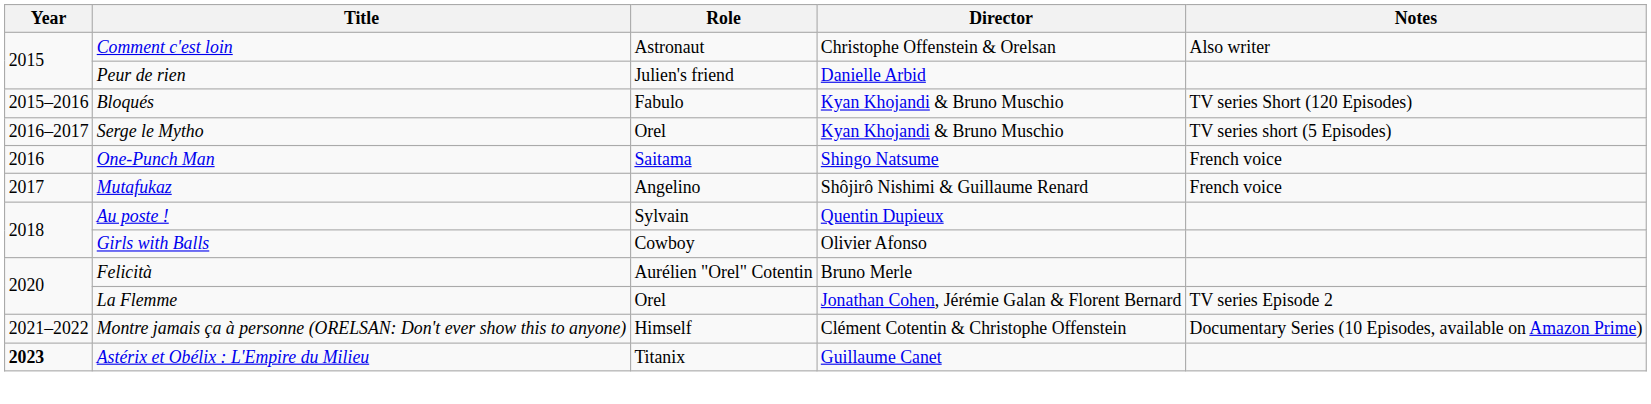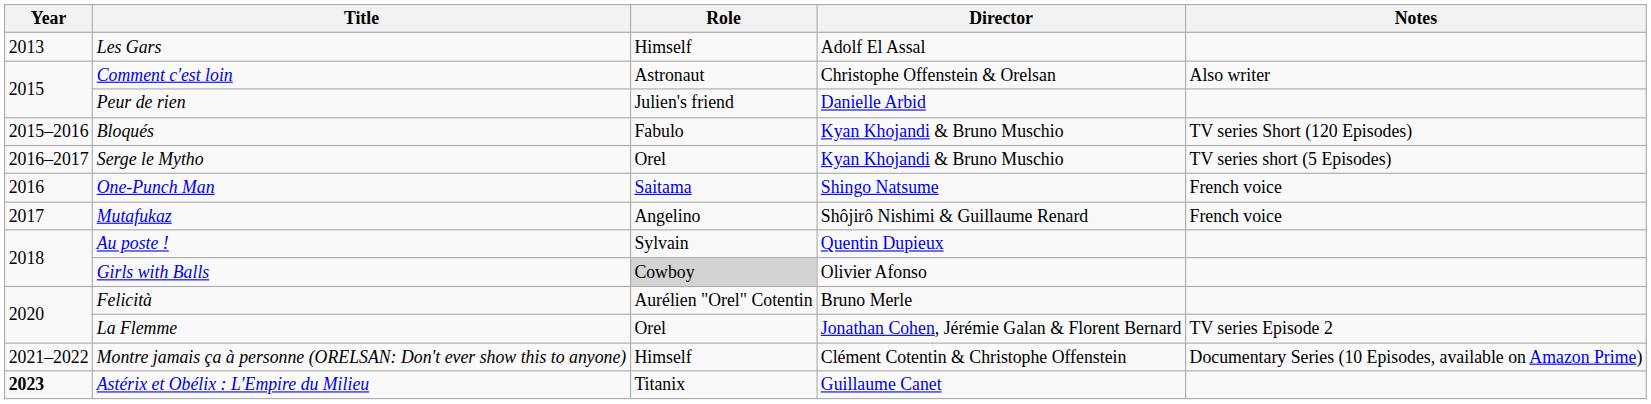 <table class="wikitable sortable">
 <tr>
 <th>Year</th>
 <th>Title</th>
 <th>Role</th>
 <th>Director</th>
 <th class="unsortable">Notes</th>
+</tr>
+<tr>
+<td>2013</td>
+<td><em>Les Gars</em></td>
+<td>Himself</td>
+<td>Adolf El Assal</td>
+<td></td>
 </tr>
 <tr>
 <td rowspan="2">2015</td>
 <td><em><a href='#'>Comment c'est loin</a></em></td>
 <td>Astronaut</td>
 <td>Christophe Offenstein & Orelsan</td>
 <td>Also writer</td>
 </tr>
 <tr>
 <td><em>Peur de rien</em></td>
 <td>Julien's friend</td>
 <td><a href='#'>Danielle Arbid</a></td>
 <td></td>
 </tr>
 <tr>
 <td>2015–2016</td>
 <td><em>Bloqués</em></td>
 <td>Fabulo</td>
 <td><a href='#'>Kyan Khojandi</a> & Bruno Muschio</td>
 <td>TV series Short (120 Episodes)</td>
 </tr>
 <tr>
 <td>2016–2017</td>
 <td><em>Serge le Mytho</em></td>
 <td>Orel</td>
 <td><a href='#'>Kyan Khojandi</a> & Bruno Muschio</td>
 <td>TV series short (5 Episodes)</td>
 </tr>
 <tr>
 <td>2016</td>
 <td><em><a href='#'>One-Punch Man</a></em></td>
 <td><a href='#'>Saitama</a></td>
 <td><a href='#'>Shingo Natsume</a></td>
 <td>French voice</td>
 </tr>
 <tr>
 <td>2017</td>
 <td><em><a href='#'>Mutafukaz</a></em></td>
 <td>Angelino</td>
 <td>Shôjirô Nishimi & Guillaume Renard</td>
 <td>French voice</td>
 </tr>
 <tr>
 <td rowspan="2">2018</td>
 <td><em><a href='#'>Au poste !</a></em></td>
 <td>Sylvain</td>
 <td><a href='#'>Quentin Dupieux</a></td>
 <td></td>
 </tr>
 <tr>
 <td><em><a href='#'>Girls with Balls</a></em></td>
-<td>Cowboy</td>
+<td style="background: lightgrey;">Cowboy</td>
 <td>Olivier Afonso</td>
 <td></td>
 </tr>
 <tr>
 <td rowspan="2">2020</td>
 <td><em>Felicità</em></td>
 <td>Aurélien "Orel" Cotentin</td>
 <td>Bruno Merle</td>
 <td></td>
 </tr>
 <tr>
 <td><em>La Flemme</em></td>
 <td>Orel</td>
 <td><a href='#'>Jonathan Cohen</a>, Jérémie Galan & Florent Bernard</td>
 <td>TV series Episode 2</td>
 </tr>
 <tr>
 <td>2021–2022</td>
 <td><em>Montre jamais ça à personne</em> <em>(ORELSAN: Don't ever show this to anyone)</em></td>
 <td>Himself</td>
 <td>Clément Cotentin & Christophe Offenstein</td>
 <td>Documentary Series (10 Episodes, available on <a href='#'>Amazon Prime</a>)</td>
 </tr>
 <tr>
 <td><strong>2023</strong></td>
 <td><em><a href='#'>Astérix et Obélix : L'Empire du Milieu</a></em></td>
 <td>Titanix</td>
 <td><a href='#'>Guillaume Canet</a></td>
 <td></td>
 </tr>
 </table>
